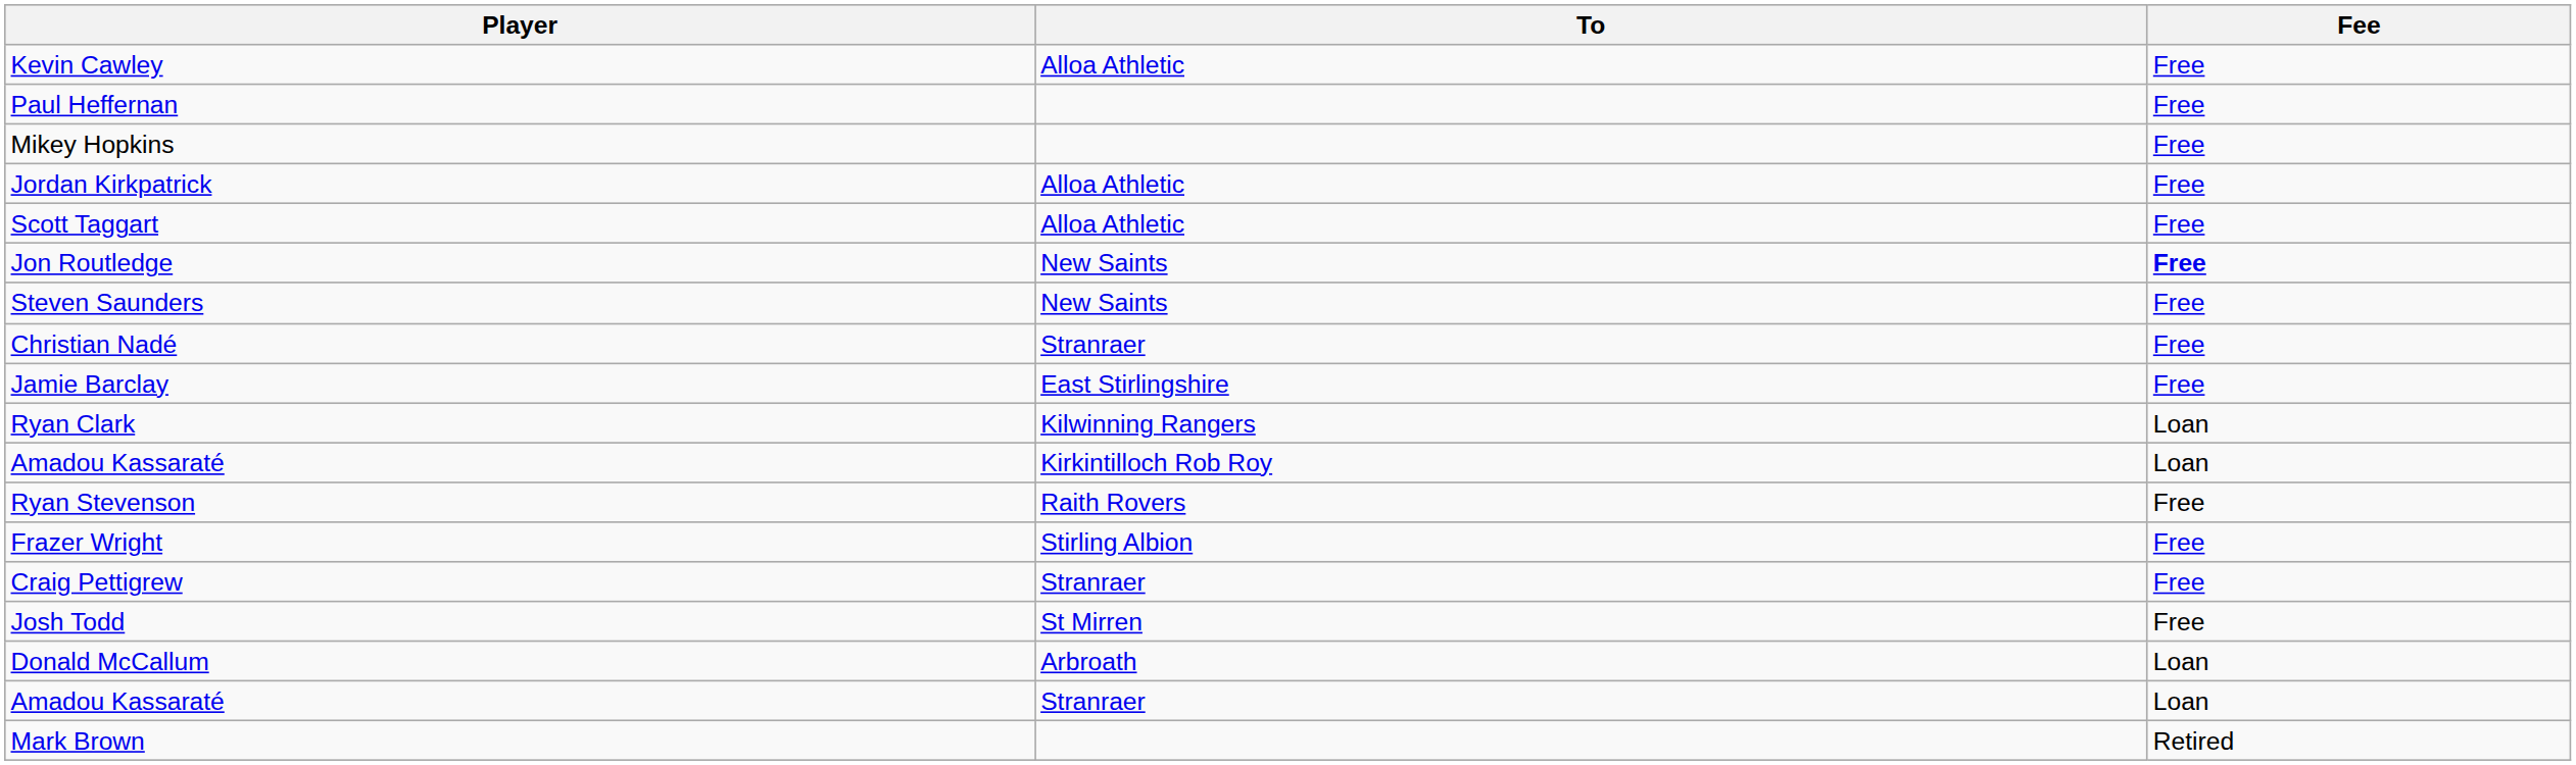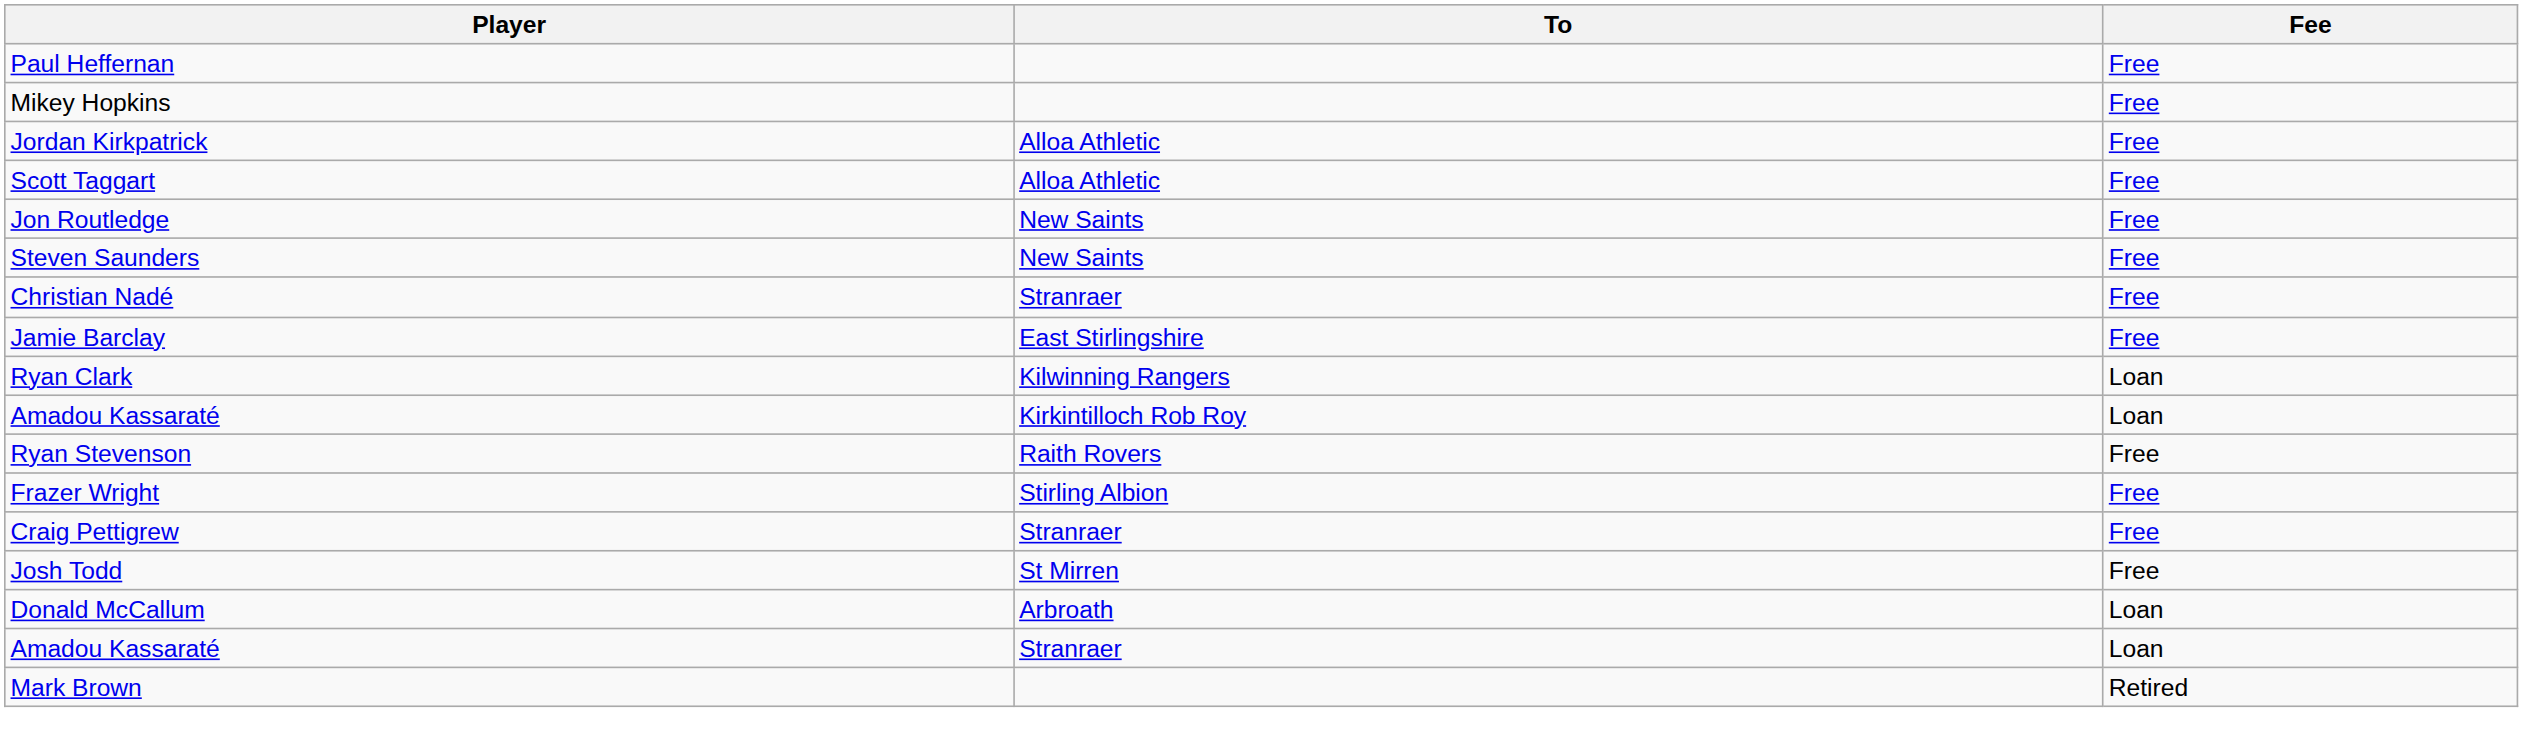 <table class="wikitable" style="text-align:center; font-size:95%;width:98%; text-align:left">
 <tr>
 <th>Player</th>
 <th>To</th>
 <th>Fee</th>
-</tr>
-<tr>
-<td> <a href='#'>Kevin Cawley</a></td>
-<td> <a href='#'>Alloa Athletic</a></td>
-<td><a href='#'>Free</a></td>
 </tr>
 <tr>
 <td> <a href='#'>Paul Heffernan</a></td>
 <td></td>
 <td><a href='#'>Free</a></td>
 </tr>
 <tr>
 <td> Mikey Hopkins</td>
 <td></td>
 <td><a href='#'>Free</a></td>
 </tr>
 <tr>
 <td> <a href='#'>Jordan Kirkpatrick</a></td>
 <td> <a href='#'>Alloa Athletic</a></td>
 <td><a href='#'>Free</a></td>
 </tr>
 <tr>
 <td> <a href='#'>Scott Taggart</a></td>
 <td> <a href='#'>Alloa Athletic</a></td>
 <td><a href='#'>Free</a></td>
 </tr>
 <tr>
 <td> <a href='#'>Jon Routledge</a></td>
 <td> <a href='#'>New Saints</a></td>
-<td><strong><a href='#'>Free</a></strong></td>
+<td><a href='#'>Free</a></td>
 </tr>
 <tr>
 <td> <a href='#'>Steven Saunders</a></td>
 <td> <a href='#'>New Saints</a></td>
 <td><a href='#'>Free</a></td>
 </tr>
 <tr>
 <td> <a href='#'>Christian Nadé</a></td>
 <td> <a href='#'>Stranraer</a></td>
 <td><a href='#'>Free</a></td>
 </tr>
 <tr>
 <td> <a href='#'>Jamie Barclay</a></td>
 <td> <a href='#'>East Stirlingshire</a></td>
 <td><a href='#'>Free</a></td>
 </tr>
 <tr>
 <td> <a href='#'>Ryan Clark</a></td>
 <td> <a href='#'>Kilwinning Rangers</a></td>
 <td>Loan</td>
 </tr>
 <tr>
 <td> <a href='#'>Amadou Kassaraté</a></td>
 <td> <a href='#'>Kirkintilloch Rob Roy</a></td>
 <td>Loan</td>
 </tr>
 <tr>
 <td> <a href='#'>Ryan Stevenson</a></td>
 <td> <a href='#'>Raith Rovers</a></td>
 <td>Free</td>
 </tr>
 <tr>
 <td> <a href='#'>Frazer Wright</a></td>
 <td> <a href='#'>Stirling Albion</a></td>
 <td><a href='#'>Free</a></td>
 </tr>
 <tr>
 <td> <a href='#'>Craig Pettigrew</a></td>
 <td> <a href='#'>Stranraer</a></td>
 <td><a href='#'>Free</a></td>
 </tr>
 <tr>
 <td> <a href='#'>Josh Todd</a></td>
 <td> <a href='#'>St Mirren</a></td>
 <td>Free</td>
 </tr>
 <tr>
 <td> <a href='#'>Donald McCallum</a></td>
 <td> <a href='#'>Arbroath</a></td>
 <td>Loan</td>
 </tr>
 <tr>
 <td> <a href='#'>Amadou Kassaraté</a></td>
 <td> <a href='#'>Stranraer</a></td>
 <td>Loan</td>
 </tr>
 <tr>
 <td> <a href='#'>Mark Brown</a></td>
 <td></td>
 <td>Retired</td>
 </tr>
 </table>
